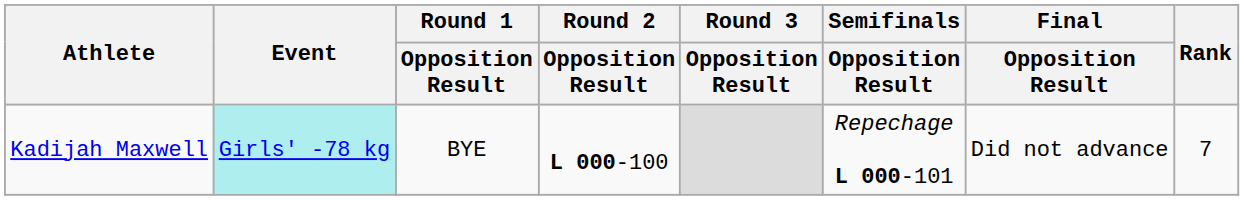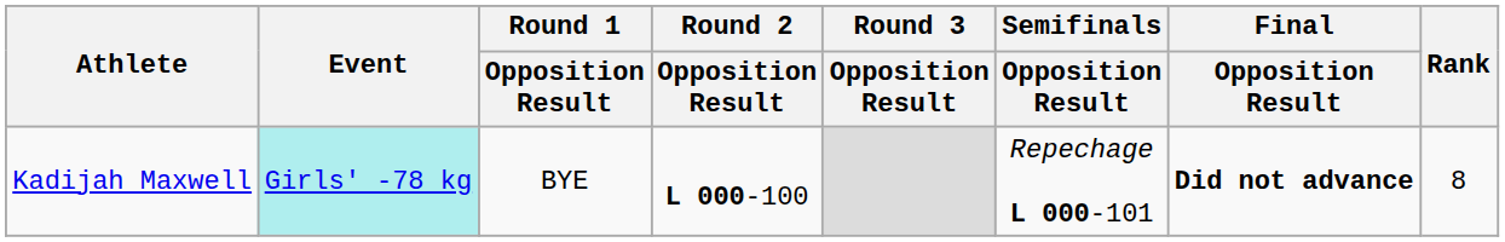 <table class="wikitable" border="1" style="font-size:90%">
 <tr>
 <th rowspan=2>Athlete</th>
 <th rowspan=2>Event</th>
 <th>Round 1</th>
 <th>Round 2</th>
 <th>Round 3</th>
 <th>Semifinals</th>
 <th>Final</th>
 <th rowspan=2>Rank</th>
 </tr>
 <tr>
 <th>Opposition<br>Result</th>
 <th>Opposition<br>Result</th>
 <th>Opposition<br>Result</th>
 <th>Opposition<br>Result</th>
 <th>Opposition<br>Result</th>
 </tr>
 <tr>
 <td><a href='#'>Kadijah Maxwell</a></td>
 <td style="background: paleturquoise;"><a href='#'>Girls' -78 kg</a></td>
 <td align=center>BYE</td>
 <td align=center> <br> <strong>L</strong> <strong>000</strong>-100</td>
 <td bgcolor=#DCDCDC></td>
 <td align=center><em>Repechage</em><br> <br> <strong>L</strong> <strong>000</strong>-101</td>
-<td align=center>Did not advance</td>
-<td align=center>7</td>
+<td align=center><strong>Did not advance</strong></td>
+<td align=center>8</td>
 </tr>
 </table>
